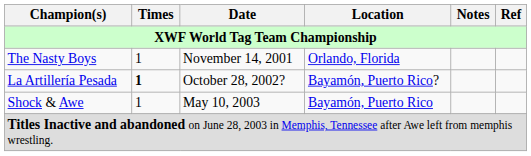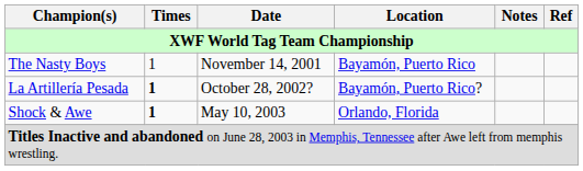 <table class="wikitable">
 <tr>
 <th>Champion(s)</th>
 <th>Times</th>
 <th>Date</th>
 <th>Location</th>
 <th>Notes</th>
 <th>Ref</th>
 </tr>
 <tr>
 <td align=center colspan=6 style="background: #ccffcc;"><strong>XWF World Tag Team Championship</strong></td>
 </tr>
 <tr>
 <td><a href='#'>The Nasty Boys</a><br></td>
 <td>1</td>
 <td>November 14, 2001</td>
-<td><a href='#'>Orlando, Florida</a></td>
+<td><a href='#'>Bayamón, Puerto Rico</a></td>
 <td></td>
 <td></td>
 </tr>
 <tr>
 <td><a href='#'>La Artillería Pesada</a><br></td>
 <td><strong>1</strong></td>
 <td>October 28, 2002?</td>
 <td><a href='#'>Bayamón, Puerto Rico</a>?</td>
 <td></td>
 <td></td>
 </tr>
 <tr>
 <td><a href='#'>Shock</a> & <a href='#'>Awe</a></td>
-<td>1</td>
+<td><strong>1</strong></td>
 <td>May 10, 2003</td>
-<td><a href='#'>Bayamón, Puerto Rico</a></td>
+<td><a href='#'>Orlando, Florida</a></td>
 <td></td>
 <td></td>
 </tr>
 <tr>
 <td colspan=6 style="background: #dddddd;"><strong>Titles Inactive and abandoned</strong> <small> on June 28, 2003 in <a href='#'>Memphis, Tennessee</a> after Awe left from memphis wrestling.</small></td>
 </tr>
 </table>
